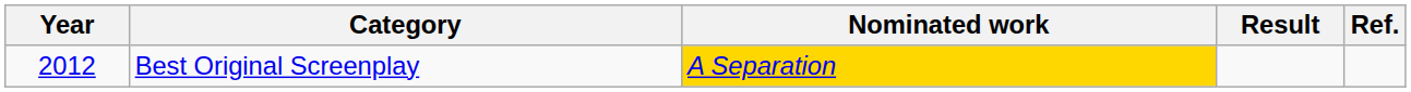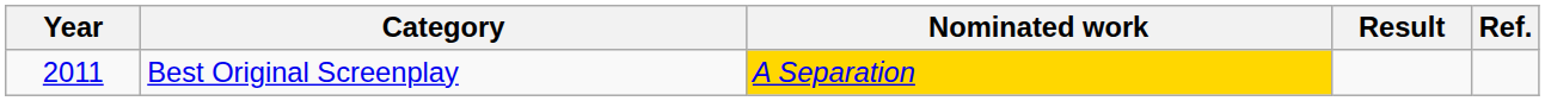 <table class=wikitable>
 <tr>
 <th scope="col" style="width:5em;">Year</th>
 <th scope="col" style="width:26em;">Category</th>
 <th scope="col" style="width:25em;">Nominated work</th>
 <th scope="col" style="width:5em;">Result</th>
 <th>Ref.</th>
 </tr>
 <tr>
-<td style="text-align:center;"><a href='#'>2012</a></td>
+<td style="text-align:center;"><a href='#'>2011</a></td>
 <td><a href='#'>Best Original Screenplay</a></td>
 <td style="background: gold;"><em><a href='#'>A Separation</a></em></td>
 <td></td>
 <td></td>
 </tr>
 </table>
